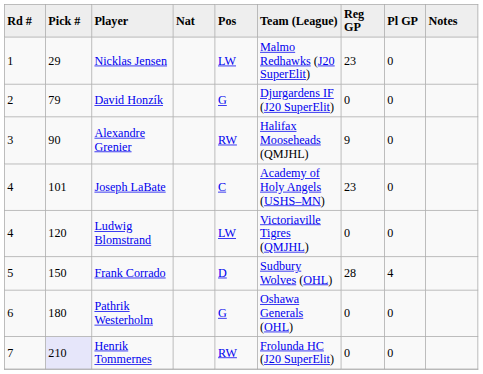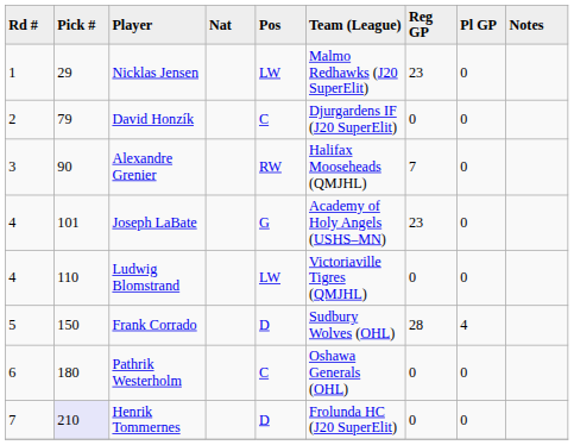 <table class="wikitable" style="width: 100%">
 <tr>
 <td width="5%"; bgcolor="#eeeeee"><strong>Rd #</strong></td>
 <td width="5%"; bgcolor="#eeeeee"><strong>Pick #</strong></td>
 <td width="5%"; bgcolor="#eeeeee"><strong>Player</strong></td>
 <td width="5%"; bgcolor="#eeeeee"><strong>Nat</strong></td>
 <td width="5%"; bgcolor="#eeeeee"><strong>Pos</strong></td>
 <td width="5%"; bgcolor="#eeeeee"><strong>Team (League)</strong></td>
 <td width="5%"; bgcolor="#eeeeee"><strong>Reg GP</strong></td>
 <td width="5%"; bgcolor="#eeeeee"><strong>Pl GP</strong></td>
 <td width="5%"; bgcolor="#eeeeee"><strong>Notes</strong></td>
 </tr>
 <tr>
 <td>1</td>
 <td>29</td>
 <td><a href='#'>Nicklas Jensen</a></td>
 <td></td>
 <td><a href='#'>LW</a></td>
 <td><a href='#'>Malmo Redhawks</a> (<a href='#'>J20 SuperElit</a>)</td>
 <td>23</td>
 <td>0</td>
 <td></td>
 </tr>
 <tr>
 <td>2</td>
 <td>79</td>
 <td><a href='#'>David Honzík</a></td>
 <td></td>
-<td><a href='#'>G</a></td>
+<td><a href='#'>C</a></td>
 <td><a href='#'>Djurgardens IF</a> (<a href='#'>J20 SuperElit</a>)</td>
 <td>0</td>
 <td>0</td>
 <td></td>
 </tr>
 <tr>
 <td>3</td>
 <td>90</td>
 <td><a href='#'>Alexandre Grenier</a></td>
 <td></td>
 <td><a href='#'>RW</a></td>
 <td><a href='#'>Halifax Mooseheads</a> (QMJHL)</td>
-<td>9</td>
+<td>7</td>
 <td>0</td>
 <td></td>
 </tr>
 <tr>
 <td>4</td>
 <td>101</td>
 <td><a href='#'>Joseph LaBate</a></td>
 <td></td>
-<td><a href='#'>C</a></td>
+<td><a href='#'>G</a></td>
 <td><a href='#'>Academy of Holy Angels</a> (<a href='#'>USHS–MN</a>)</td>
 <td>23</td>
 <td>0</td>
 <td></td>
 </tr>
 <tr>
 <td>4</td>
-<td>120</td>
+<td>110</td>
 <td><a href='#'>Ludwig Blomstrand</a></td>
 <td></td>
 <td><a href='#'>LW</a></td>
 <td><a href='#'>Victoriaville Tigres</a> (<a href='#'>QMJHL</a>)</td>
 <td>0</td>
 <td>0</td>
 <td></td>
 </tr>
 <tr>
 <td>5</td>
 <td>150</td>
 <td><a href='#'>Frank Corrado</a></td>
 <td></td>
 <td><a href='#'>D</a></td>
 <td><a href='#'>Sudbury Wolves</a> (<a href='#'>OHL</a>)</td>
 <td>28</td>
 <td>4</td>
 <td></td>
 </tr>
 <tr>
 <td>6</td>
 <td>180</td>
 <td><a href='#'>Pathrik Westerholm</a></td>
 <td></td>
-<td><a href='#'>G</a></td>
+<td><a href='#'>C</a></td>
 <td><a href='#'>Oshawa Generals</a> (<a href='#'>OHL</a>)</td>
 <td>0</td>
 <td>0</td>
 <td></td>
 </tr>
 <tr>
 <td>7</td>
 <td style="background: lavender;">210</td>
 <td><a href='#'>Henrik Tommernes</a></td>
 <td></td>
-<td><a href='#'>RW</a></td>
+<td><a href='#'>D</a></td>
 <td><a href='#'>Frolunda HC</a> (<a href='#'>J20 SuperElit</a>)</td>
 <td>0</td>
 <td>0</td>
 <td></td>
 </tr>
 <tr>
 </tr>
 </table>
